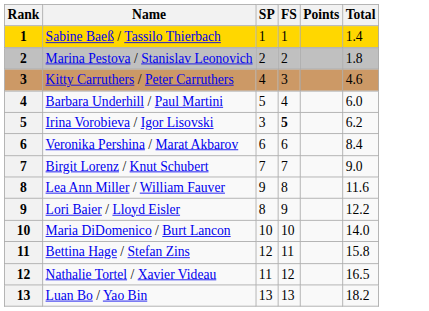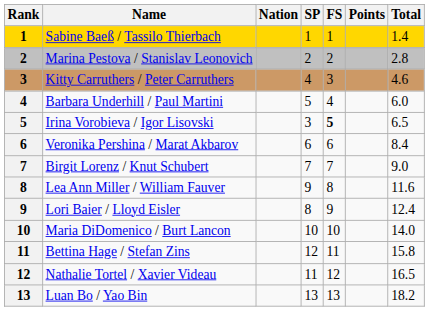 <table class="wikitable">
 <tr>
 <th>Rank</th>
 <th>Name</th>
+<th>Nation</th>
 <th>SP</th>
 <th>FS</th>
 <th>Points</th>
 <th>Total</th>
 </tr>
 <tr bgcolor=gold>
 <td align=center><strong>1</strong></td>
 <td><a href='#'>Sabine Baeß</a> / <a href='#'>Tassilo Thierbach</a></td>
+<td></td>
 <td>1</td>
 <td>1</td>
 <td></td>
 <td>1.4</td>
 </tr>
 <tr bgcolor=silver>
 <td align=center><strong>2</strong></td>
 <td><a href='#'>Marina Pestova</a> / <a href='#'>Stanislav Leonovich</a></td>
+<td></td>
 <td>2</td>
 <td>2</td>
 <td></td>
-<td>1.8</td>
+<td>2.8</td>
 </tr>
 <tr bgcolor=cc9966>
 <td align=center><strong>3</strong></td>
 <td><a href='#'>Kitty Carruthers</a> / <a href='#'>Peter Carruthers</a></td>
+<td></td>
 <td>4</td>
 <td>3</td>
 <td></td>
 <td>4.6</td>
 </tr>
 <tr>
 <th>4</th>
 <td><a href='#'>Barbara Underhill</a> / <a href='#'>Paul Martini</a></td>
+<td></td>
 <td>5</td>
 <td>4</td>
 <td></td>
 <td>6.0</td>
 </tr>
 <tr>
 <th>5</th>
 <td><a href='#'>Irina Vorobieva</a> / <a href='#'>Igor Lisovski</a></td>
+<td></td>
 <td>3</td>
 <td><strong>5</strong></td>
 <td></td>
-<td>6.2</td>
+<td>6.5</td>
 </tr>
 <tr>
 <th>6</th>
 <td><a href='#'>Veronika Pershina</a> / <a href='#'>Marat Akbarov</a></td>
+<td></td>
 <td>6</td>
 <td>6</td>
 <td></td>
 <td>8.4</td>
 </tr>
 <tr>
 <th>7</th>
 <td><a href='#'>Birgit Lorenz</a> / <a href='#'>Knut Schubert</a></td>
+<td></td>
 <td>7</td>
 <td>7</td>
 <td></td>
 <td>9.0</td>
 </tr>
 <tr>
 <th>8</th>
 <td><a href='#'>Lea Ann Miller</a> / <a href='#'>William Fauver</a></td>
+<td></td>
 <td>9</td>
 <td>8</td>
 <td></td>
 <td>11.6</td>
 </tr>
 <tr>
 <th>9</th>
 <td><a href='#'>Lori Baier</a> / <a href='#'>Lloyd Eisler</a></td>
+<td></td>
 <td>8</td>
 <td>9</td>
 <td></td>
-<td>12.2</td>
+<td>12.4</td>
 </tr>
 <tr>
 <th>10</th>
 <td><a href='#'>Maria DiDomenico</a> / <a href='#'>Burt Lancon</a></td>
+<td></td>
 <td>10</td>
 <td>10</td>
 <td></td>
 <td>14.0</td>
 </tr>
 <tr>
 <th>11</th>
 <td><a href='#'>Bettina Hage</a> / <a href='#'>Stefan Zins</a></td>
+<td></td>
 <td>12</td>
 <td>11</td>
 <td></td>
 <td>15.8</td>
 </tr>
 <tr>
 <th>12</th>
 <td><a href='#'>Nathalie Tortel</a> / <a href='#'>Xavier Videau</a></td>
+<td></td>
 <td>11</td>
 <td>12</td>
 <td></td>
 <td>16.5</td>
 </tr>
 <tr>
 <th>13</th>
 <td><a href='#'>Luan Bo</a> / <a href='#'>Yao Bin</a></td>
+<td></td>
 <td>13</td>
 <td>13</td>
 <td></td>
 <td>18.2</td>
 </tr>
 </table>
